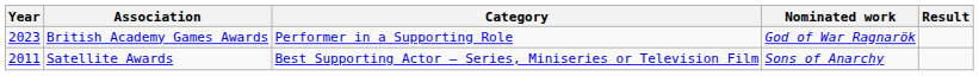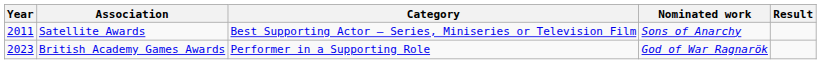 <table class="wikitable sortable">
 <tr>
 <th>Year</th>
 <th>Association</th>
 <th>Category</th>
 <th>Nominated work</th>
 <th>Result</th>
 </tr>
 <tr>
+<td><a href='#'>2011</a></td>
+<td><a href='#'>Satellite Awards</a></td>
+<td><a href='#'>Best Supporting Actor – Series, Miniseries or Television Film</a></td>
+<td><em><a href='#'>Sons of Anarchy</a></em></td>
+<td></td>
+</tr>
+<tr>
 <td><a href='#'>2023</a></td>
 <td><a href='#'>British Academy Games Awards</a></td>
 <td><a href='#'>Performer in a Supporting Role</a></td>
 <td><em><a href='#'>God of War Ragnarök</a></em></td>
 <td></td>
 </tr>
-<tr>
-<td><a href='#'>2011</a></td>
-<td><a href='#'>Satellite Awards</a></td>
-<td><a href='#'>Best Supporting Actor – Series, Miniseries or Television Film</a></td>
-<td><em><a href='#'>Sons of Anarchy</a></em></td>
-<td></td>
-</tr>
 </table>
